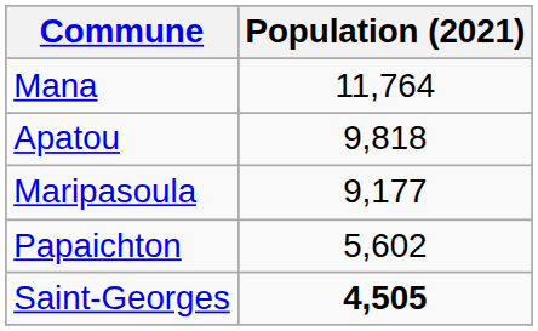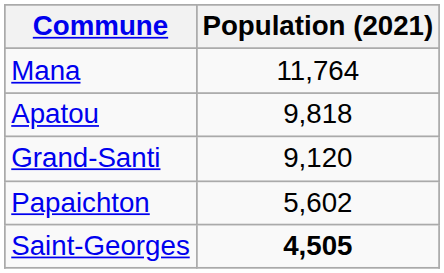 <table class=wikitable>
 <tr>
 <th><a href='#'>Commune</a></th>
 <th>Population (2021)</th>
 </tr>
 <tr>
 <td><a href='#'>Mana</a></td>
 <td style="text-align: center;">11,764</td>
 </tr>
 <tr>
 <td><a href='#'>Apatou</a></td>
 <td style="text-align: center;">9,818</td>
 </tr>
 <tr>
-<td><a href='#'>Maripasoula</a></td>
-<td style="text-align: center;">9,177</td>
+<td><a href='#'>Grand-Santi</a></td>
+<td style="text-align: center;">9,120</td>
 </tr>
 <tr>
 <td><a href='#'>Papaichton</a></td>
 <td style="text-align: center;">5,602</td>
 </tr>
 <tr>
 <td><a href='#'>Saint-Georges</a></td>
 <td style="text-align: center;"><strong>4,505</strong></td>
 </tr>
 </table>
